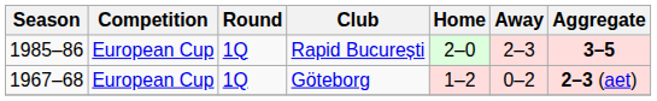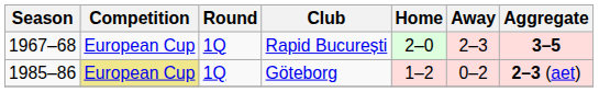 <table class="wikitable" style="text-align:left">
 <tr>
 <th>Season</th>
 <th>Competition</th>
 <th>Round</th>
 <th>Club</th>
 <th>Home</th>
 <th>Away</th>
 <th>Aggregate</th>
 </tr>
 <tr>
-<td rowspan="1">1985–86</td>
+<td rowspan="1">1967–68</td>
 <td><a href='#'>European Cup</a></td>
 <td><a href='#'>1Q</a></td>
 <td> <a href='#'>Rapid București</a></td>
 <td bgcolor="#ddffdd" style="text-align:center;">2–0</td>
 <td bgcolor="#ffdddd" style="text-align:center;">2–3</td>
 <td bgcolor="#ffdddd" style="text-align:center;"><strong>3–5</strong></td>
 </tr>
 <tr>
-<td rowspan="1">1967–68</td>
-<td><a href='#'>European Cup</a></td>
+<td rowspan="1">1985–86</td>
+<td style="background: khaki;"><a href='#'>European Cup</a></td>
 <td><a href='#'>1Q</a></td>
 <td> <a href='#'>Göteborg</a></td>
 <td bgcolor="#ffdddd" style="text-align:center;">1–2</td>
 <td bgcolor="#ffdddd" style="text-align:center;">0–2</td>
 <td bgcolor="#ffdddd" style="text-align:center;"><strong>2–3</strong> (<a href='#'>aet</a>)</td>
 </tr>
 <tr>
 </tr>
 </table>
